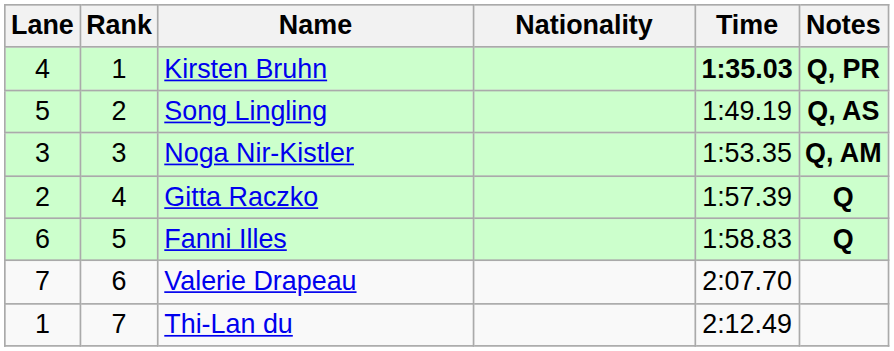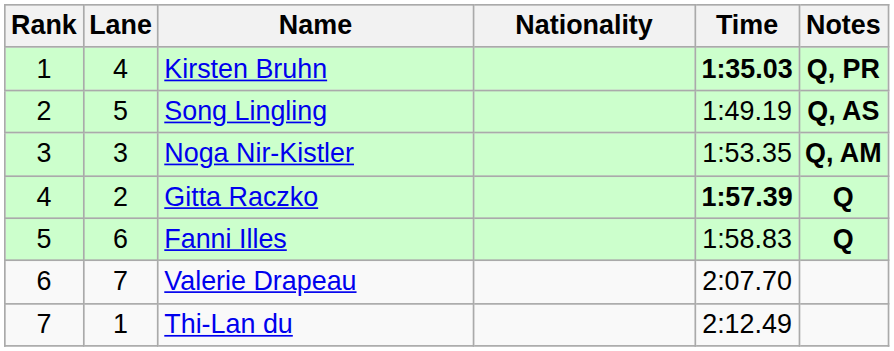 <table class="wikitable sortable" style="text-align:center">
 <tr>
+<th>Rank</th>
 <th>Lane</th>
-<th>Rank</th>
 <th style="width:180px">Name</th>
 <th style="width:125px">Nationality</th>
 <th>Time</th>
 <th>Notes</th>
 </tr>
 <tr style="background:#cfc;">
+<td>1</td>
 <td>4</td>
-<td>1</td>
 <td style="text-align:left;"><a href='#'>Kirsten Bruhn</a></td>
 <td style="text-align:left;"></td>
 <td><strong>1:35.03</strong></td>
 <td><strong>Q, PR</strong></td>
 </tr>
 <tr style="background:#cfc;">
+<td>2</td>
 <td>5</td>
-<td>2</td>
 <td style="text-align:left;"><a href='#'>Song Lingling</a></td>
 <td style="text-align:left;"></td>
 <td>1:49.19</td>
 <td><strong>Q, AS</strong></td>
 </tr>
 <tr style="background:#cfc;">
 <td>3</td>
 <td>3</td>
 <td style="text-align:left;"><a href='#'>Noga Nir-Kistler</a></td>
 <td style="text-align:left;"></td>
 <td>1:53.35</td>
 <td><strong>Q, AM</strong></td>
 </tr>
 <tr style="background:#cfc;">
+<td>4</td>
 <td>2</td>
-<td>4</td>
 <td style="text-align:left;"><a href='#'>Gitta Raczko</a></td>
 <td style="text-align:left;"></td>
-<td>1:57.39</td>
+<td><strong>1:57.39</strong></td>
 <td><strong>Q</strong></td>
 </tr>
 <tr style="background:#cfc;">
+<td>5</td>
 <td>6</td>
-<td>5</td>
 <td style="text-align:left;"><a href='#'>Fanni Illes</a></td>
 <td style="text-align:left;"></td>
 <td>1:58.83</td>
 <td><strong>Q</strong></td>
 </tr>
 <tr>
+<td>6</td>
 <td>7</td>
-<td>6</td>
 <td style="text-align:left;"><a href='#'>Valerie Drapeau</a></td>
 <td style="text-align:left;"></td>
 <td>2:07.70</td>
 <td></td>
 </tr>
 <tr>
+<td>7</td>
 <td>1</td>
-<td>7</td>
 <td style="text-align:left;"><a href='#'>Thi-Lan du</a></td>
 <td style="text-align:left;"></td>
 <td>2:12.49</td>
 <td></td>
 </tr>
 </table>
